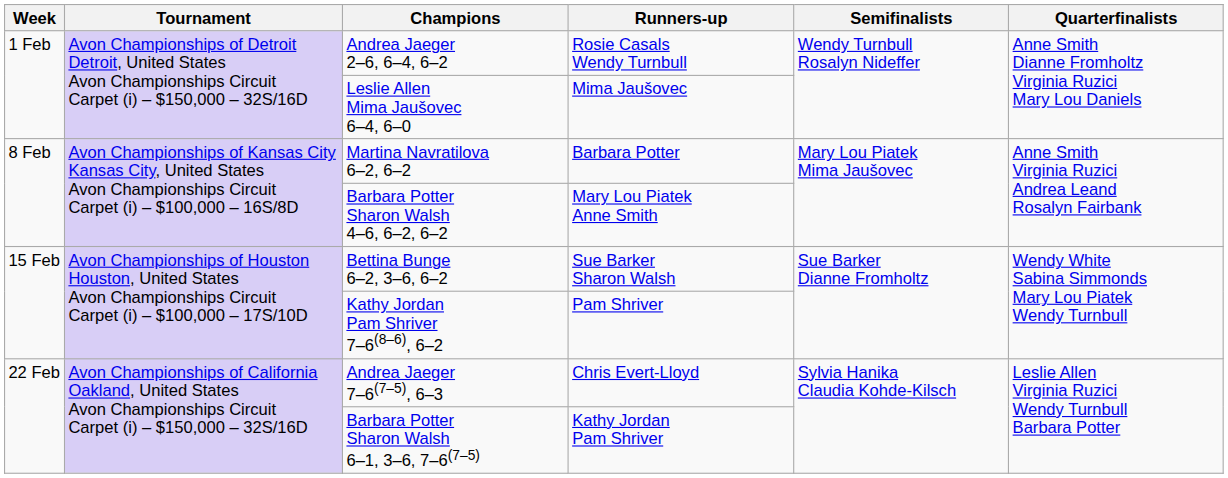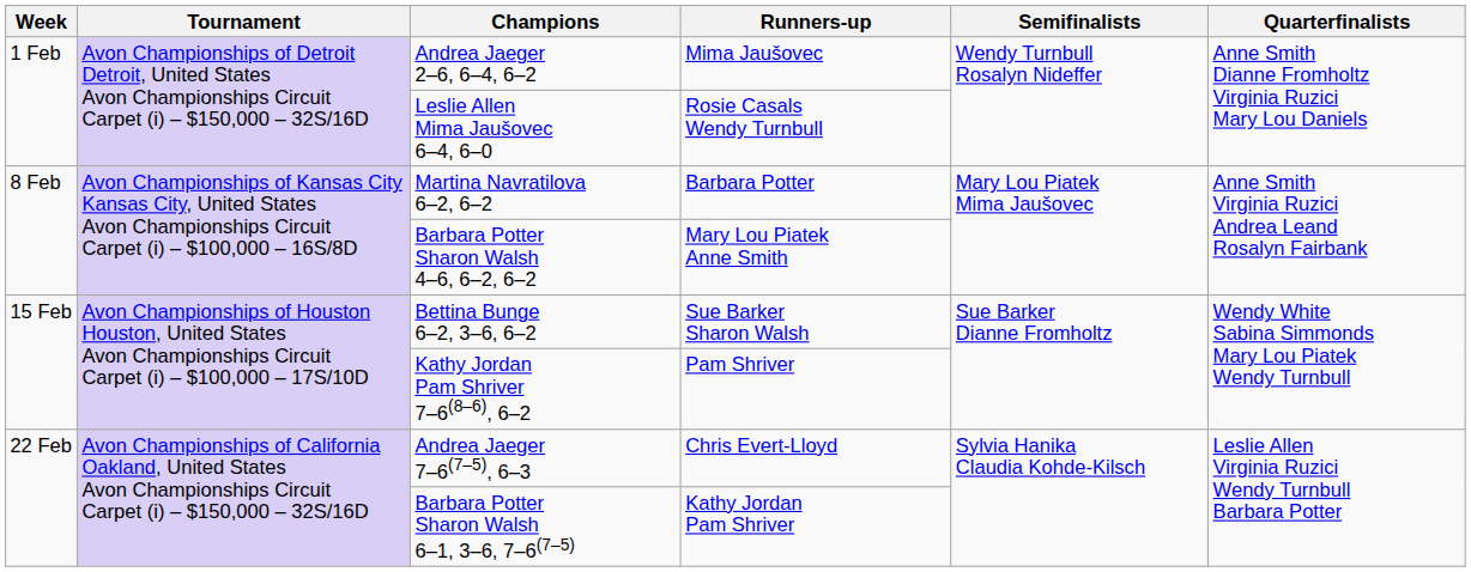 <table class=wikitable style=font-size:95%>
 <tr>
 <th style="width:48px;">Week</th>
 <th style="width:248px;">Tournament</th>
 <th style="width:200px;">Champions</th>
 <th style="width:200px;">Runners-up</th>
 <th style="width:190px;">Semifinalists</th>
 <th style="width:190px;">Quarterfinalists</th>
 </tr>
 <tr valign=top>
 <td rowspan=2>1 Feb</td>
 <td rowspan=2 bgcolor=#d8cef6><a href='#'>Avon Championships of Detroit</a><br> <a href='#'>Detroit</a>, United States <br>Avon Championships Circuit<br>Carpet (i) – $150,000 – 32S/16D</td>
 <td> <a href='#'>Andrea Jaeger</a> <br>2–6, 6–4, 6–2</td>
-<td> <a href='#'>Rosie Casals</a><br> <a href='#'>Wendy Turnbull</a></td>
+<td> <a href='#'>Mima Jaušovec</a></td>
 <td rowspan=2> <a href='#'>Wendy Turnbull</a> <br> <a href='#'>Rosalyn Nideffer</a> <br></td>
 <td rowspan=2> <a href='#'>Anne Smith</a> <br> <a href='#'>Dianne Fromholtz</a> <br>  <a href='#'>Virginia Ruzici</a><br> <a href='#'>Mary Lou Daniels</a></td>
 </tr>
 <tr valign="top">
 <td> <a href='#'>Leslie Allen</a><br> <a href='#'>Mima Jaušovec</a> <br>6–4, 6–0</td>
-<td> <a href='#'>Mima Jaušovec</a></td>
+<td> <a href='#'>Rosie Casals</a><br> <a href='#'>Wendy Turnbull</a></td>
 </tr>
 <tr valign=top>
 <td rowspan=2>8 Feb</td>
 <td rowspan=2 bgcolor=#d8cef6><a href='#'>Avon Championships of Kansas City</a><br> <a href='#'>Kansas City</a>, United States <br>Avon Championships Circuit<br>Carpet (i) – $100,000 – 16S/8D</td>
 <td> <a href='#'>Martina Navratilova</a> <br>6–2, 6–2</td>
 <td> <a href='#'>Barbara Potter</a></td>
 <td rowspan=2> <a href='#'>Mary Lou Piatek</a> <br> <a href='#'>Mima Jaušovec</a> <br></td>
 <td rowspan=2> <a href='#'>Anne Smith</a> <br> <a href='#'>Virginia Ruzici</a><br>  <a href='#'>Andrea Leand</a> <br> <a href='#'>Rosalyn Fairbank</a></td>
 </tr>
 <tr valign="top">
 <td> <a href='#'>Barbara Potter</a><br> <a href='#'>Sharon Walsh</a> <br>4–6, 6–2, 6–2</td>
 <td> <a href='#'>Mary Lou Piatek</a><br> <a href='#'>Anne Smith</a></td>
 </tr>
 <tr valign="top">
 <td rowspan=2>15 Feb</td>
 <td rowspan=2 bgcolor=#d8cef6><a href='#'>Avon Championships of Houston</a><br> <a href='#'>Houston</a>, United States<br>Avon Championships Circuit <br>Carpet (i) – $100,000 – 17S/10D</td>
 <td> <a href='#'>Bettina Bunge</a><br>6–2, 3–6, 6–2</td>
 <td> <a href='#'>Sue Barker</a><br> <a href='#'>Sharon Walsh</a></td>
 <td rowspan=2> <a href='#'>Sue Barker</a><br> <a href='#'>Dianne Fromholtz</a></td>
 <td rowspan=2> <a href='#'>Wendy White</a><br> <a href='#'>Sabina Simmonds</a><br> <a href='#'>Mary Lou Piatek</a><br> <a href='#'>Wendy Turnbull</a></td>
 </tr>
 <tr valign="top">
 <td> <a href='#'>Kathy Jordan</a><br> <a href='#'>Pam Shriver</a><br> 7–6<sup>(8–6)</sup>, 6–2</td>
 <td> <a href='#'>Pam Shriver</a></td>
 </tr>
 <tr valign=top>
 <td rowspan=2>22 Feb</td>
 <td rowspan=2 bgcolor=#d8cef6><a href='#'>Avon Championships of California</a><br> <a href='#'>Oakland</a>, United States<br>Avon Championships Circuit<br> Carpet (i) – $150,000 – 32S/16D</td>
 <td> <a href='#'>Andrea Jaeger</a> <br>7–6<sup>(7–5)</sup>, 6–3</td>
 <td> <a href='#'>Chris Evert-Lloyd</a></td>
 <td rowspan=2> <a href='#'>Sylvia Hanika</a><br>  <a href='#'>Claudia Kohde-Kilsch</a></td>
 <td rowspan=2> <a href='#'>Leslie Allen</a><br>  <a href='#'>Virginia Ruzici</a><br>  <a href='#'>Wendy Turnbull</a> <br>  <a href='#'>Barbara Potter</a></td>
 </tr>
 <tr valign=top>
 <td> <a href='#'>Barbara Potter</a><br> <a href='#'>Sharon Walsh</a><br>6–1, 3–6, 7–6<sup>(7–5)</sup></td>
 <td> <a href='#'>Kathy Jordan</a><br> <a href='#'>Pam Shriver</a></td>
 </tr>
 </table>
